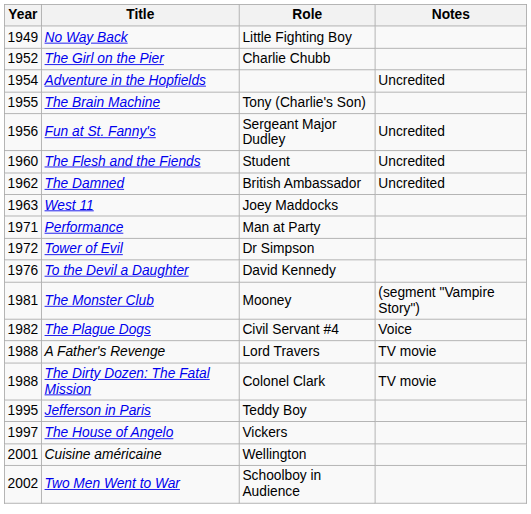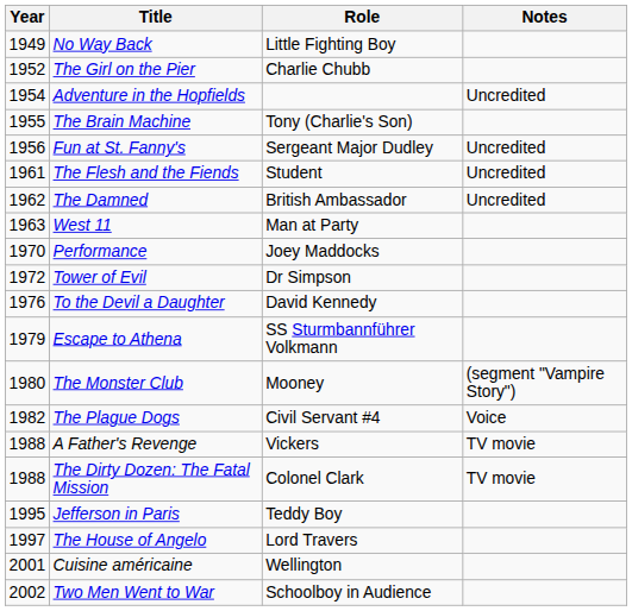 <table class="wikitable">
 <tr>
 <th>Year</th>
 <th>Title</th>
 <th>Role</th>
 <th>Notes</th>
 </tr>
 <tr>
 <td>1949</td>
 <td><em><a href='#'>No Way Back</a></em></td>
 <td>Little Fighting Boy</td>
 <td></td>
 </tr>
 <tr>
 <td>1952</td>
 <td><em><a href='#'>The Girl on the Pier</a></em></td>
 <td>Charlie Chubb</td>
 <td></td>
 </tr>
 <tr>
 <td>1954</td>
 <td><em><a href='#'>Adventure in the Hopfields</a></em></td>
 <td></td>
 <td>Uncredited</td>
 </tr>
 <tr>
 <td>1955</td>
 <td><em><a href='#'>The Brain Machine</a></em></td>
 <td>Tony (Charlie's Son)</td>
 <td></td>
 </tr>
 <tr>
 <td>1956</td>
 <td><em><a href='#'>Fun at St. Fanny's</a></em></td>
 <td>Sergeant Major Dudley</td>
 <td>Uncredited</td>
 </tr>
 <tr>
-<td>1960</td>
+<td>1961</td>
 <td><em><a href='#'>The Flesh and the Fiends</a></em></td>
 <td>Student</td>
 <td>Uncredited</td>
 </tr>
 <tr>
 <td>1962</td>
 <td><em><a href='#'>The Damned</a></em></td>
 <td>British Ambassador</td>
 <td>Uncredited</td>
 </tr>
 <tr>
 <td>1963</td>
 <td><em><a href='#'>West 11</a></em></td>
-<td>Joey Maddocks</td>
+<td>Man at Party</td>
 <td></td>
 </tr>
 <tr>
-<td>1971</td>
+<td>1970</td>
 <td><em><a href='#'>Performance</a></em></td>
-<td>Man at Party</td>
+<td>Joey Maddocks</td>
 <td></td>
 </tr>
 <tr>
 <td>1972</td>
 <td><em><a href='#'>Tower of Evil</a></em></td>
 <td>Dr Simpson</td>
 <td></td>
 </tr>
 <tr>
 <td>1976</td>
 <td><em><a href='#'>To the Devil a Daughter</a></em></td>
 <td>David Kennedy</td>
 <td></td>
 </tr>
 <tr>
-<td>1981</td>
+<td>1979</td>
+<td><em><a href='#'>Escape to Athena</a></em></td>
+<td>SS <a href='#'>Sturmbannführer</a> Volkmann</td>
+<td></td>
+</tr>
+<tr>
+<td>1980</td>
 <td><em><a href='#'>The Monster Club</a></em></td>
 <td>Mooney</td>
 <td>(segment "Vampire Story")</td>
 </tr>
 <tr>
 <td>1982</td>
 <td><em><a href='#'>The Plague Dogs</a></em></td>
 <td>Civil Servant #4</td>
 <td>Voice</td>
 </tr>
 <tr>
 <td>1988</td>
 <td><em>A Father's Revenge</em></td>
-<td>Lord Travers</td>
+<td>Vickers</td>
 <td>TV movie</td>
 </tr>
 <tr>
 <td>1988</td>
 <td><em><a href='#'>The Dirty Dozen: The Fatal Mission</a></em></td>
 <td>Colonel Clark</td>
 <td>TV movie</td>
 </tr>
 <tr>
 <td>1995</td>
 <td><em><a href='#'>Jefferson in Paris</a></em></td>
 <td>Teddy Boy</td>
 <td></td>
 </tr>
 <tr>
 <td>1997</td>
 <td><em><a href='#'>The House of Angelo</a></em></td>
-<td>Vickers</td>
+<td>Lord Travers</td>
 <td></td>
 </tr>
 <tr>
 <td>2001</td>
 <td><em>Cuisine américaine</em></td>
 <td>Wellington</td>
 <td></td>
 </tr>
 <tr>
 <td>2002</td>
 <td><em><a href='#'>Two Men Went to War</a></em></td>
 <td>Schoolboy in Audience</td>
 <td></td>
 </tr>
 </table>
